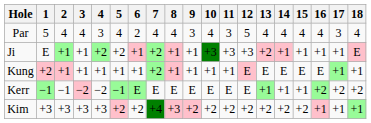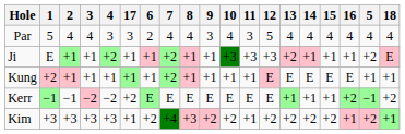 <table class="wikitable" style="text-align:center">
 <tr>
 <th>Hole</th>
 <th> 1 </th>
 <th> 2 </th>
 <th> 3 </th>
 <th> 4 </th>
-<th> 5 </th>
+<th>17</th>
 <th> 6 </th>
 <th> 7 </th>
 <th> 8 </th>
 <th> 9 </th>
 <th>10</th>
 <th>11</th>
 <th>12</th>
 <th>13</th>
 <th>14</th>
 <th>15</th>
 <th>16</th>
-<th>17</th>
+<th> 5 </th>
 <th>18</th>
 </tr>
 <tr>
 <td>Par</td>
 <td>5</td>
 <td>4</td>
 <td>4</td>
 <td>3</td>
-<td>4</td>
+<td>3</td>
 <td>2</td>
 <td>4</td>
 <td>4</td>
 <td>3</td>
 <td>4</td>
 <td>3</td>
 <td>5</td>
 <td>4</td>
 <td>4</td>
 <td>4</td>
 <td>4</td>
-<td>3</td>
+<td>4</td>
 <td>4</td>
 </tr>
 <tr>
 <td align=left> Ji</td>
 <td>E</td>
 <td style="background: PaleGreen;">+1</td>
 <td>+1</td>
 <td style="background: PaleGreen;">+2</td>
-<td>+2</td>
+<td>+1</td>
 <td style="background: Pink;">+1</td>
 <td style="background: PaleGreen;">+2</td>
 <td style="background: Pink;">+1</td>
 <td>+1</td>
 <td style="background: Green;">+3</td>
 <td>+3</td>
 <td>+3</td>
 <td style="background: Pink;">+2</td>
 <td style="background: Pink;">+1</td>
 <td>+1</td>
 <td>+1</td>
-<td>+1</td>
+<td>+2</td>
 <td style="background: Pink;">E</td>
 </tr>
 <tr>
 <td align=left> Kung</td>
 <td style="background: Pink;">+2</td>
 <td style="background: Pink;">+1</td>
 <td>+1</td>
 <td>+1</td>
-<td>+1</td>
+<td style="background: PaleGreen;">+1</td>
 <td>+1</td>
 <td style="background: PaleGreen;">+2</td>
 <td style="background: Pink;">+1</td>
 <td>+1</td>
 <td>+1</td>
 <td>+1</td>
 <td style="background: Pink;">E</td>
 <td>E</td>
 <td>E</td>
 <td>E</td>
 <td>E</td>
-<td style="background: PaleGreen;">+1</td>
+<td>+1</td>
 <td>+1</td>
 </tr>
 <tr>
 <td align=left> Kerr</td>
 <td style="background: PaleGreen;">−1</td>
 <td>−1</td>
 <td style="background: Pink;">−2</td>
 <td>−2</td>
-<td style="background: PaleGreen;">−1</td>
+<td>+2</td>
 <td style="background: PaleGreen;">E</td>
 <td>E</td>
 <td>E</td>
 <td>E</td>
 <td>E</td>
 <td>E</td>
 <td>E</td>
 <td style="background: PaleGreen;">+1</td>
 <td>+1</td>
 <td>+1</td>
 <td style="background: PaleGreen;">+2</td>
-<td>+2</td>
+<td style="background: PaleGreen;">−1</td>
 <td>+2</td>
 </tr>
 <tr>
 <td align=left> Kim</td>
 <td>+3</td>
 <td>+3</td>
 <td>+3</td>
 <td>+3</td>
-<td style="background: Pink;">+2</td>
+<td>+1</td>
 <td>+2</td>
 <td style="background: Green;">+4</td>
 <td style="background: Pink;">+3</td>
 <td style="background: Pink;">+2</td>
 <td>+2</td>
-<td>+2</td>
+<td>+1</td>
 <td>+2</td>
 <td>+2</td>
 <td>+2</td>
 <td>+2</td>
 <td style="background: Pink;">+1</td>
-<td>+1</td>
+<td style="background: Pink;">+2</td>
 <td style="background: PaleGreen;">+1</td>
 </tr>
 </table>
